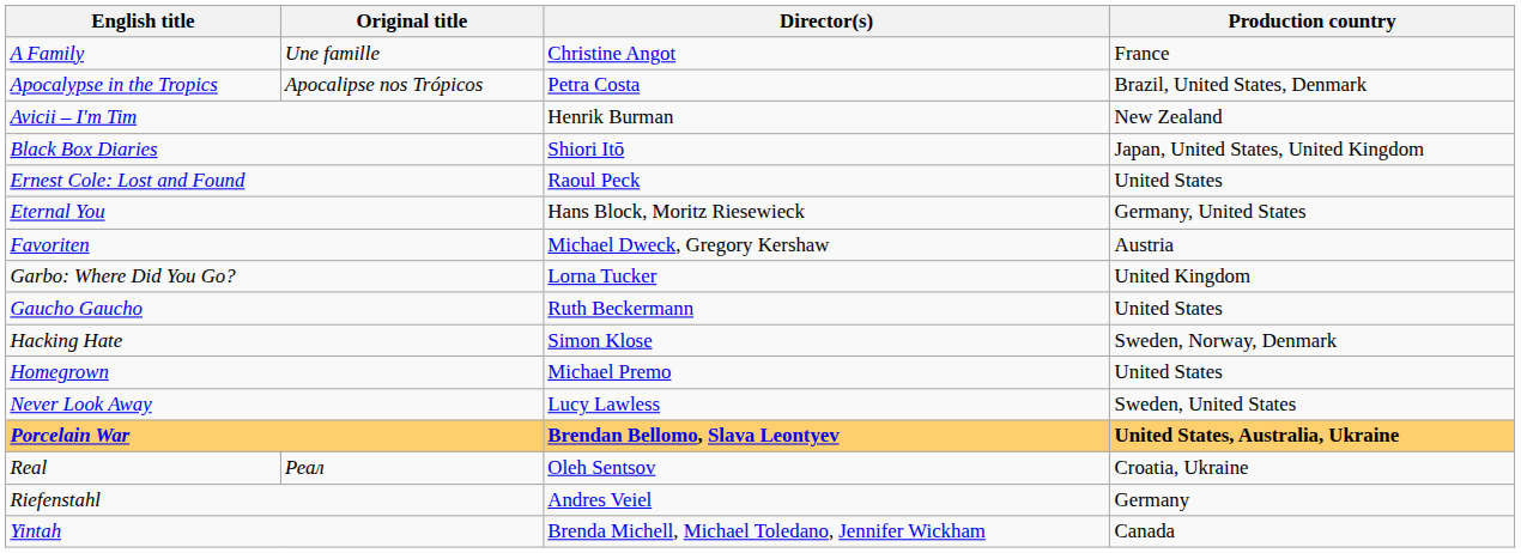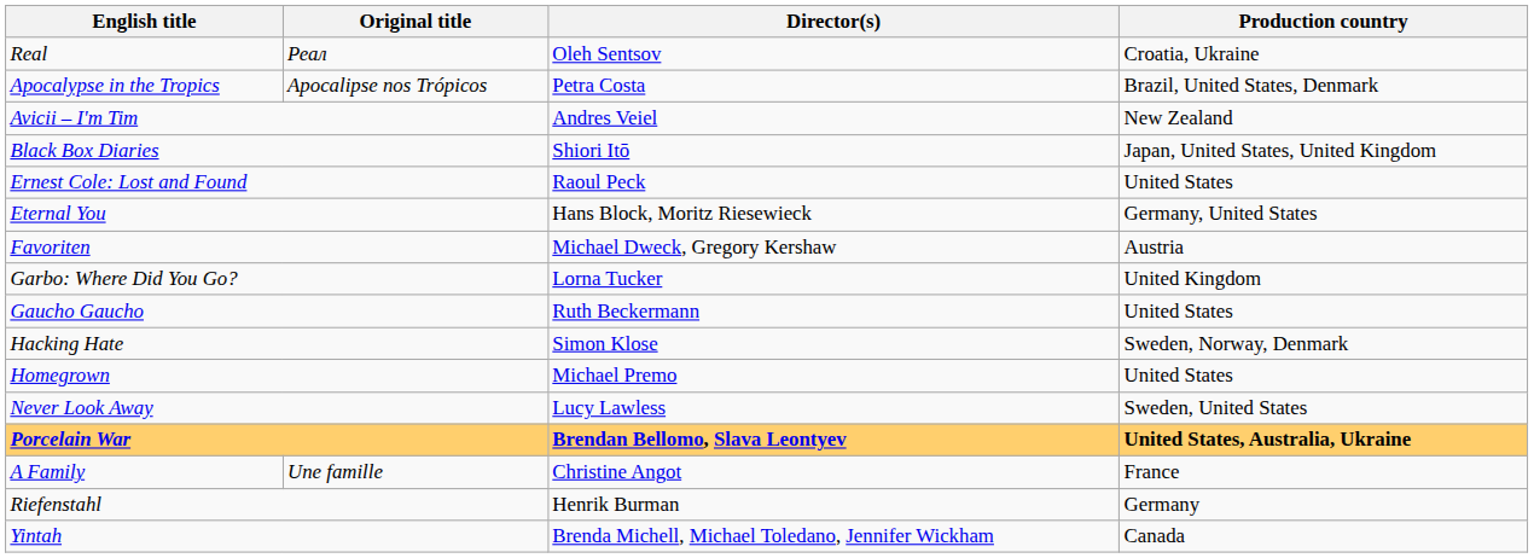 <table class="wikitable" style="width:95%; margin-bottom:2px">
 <tr>
 <th>English title</th>
 <th>Original title</th>
 <th>Director(s)</th>
 <th>Production country</th>
 </tr>
 <tr>
-<td><em><a href='#'>A Family</a></em></td>
-<td><em>Une famille</em></td>
-<td><a href='#'>Christine Angot</a></td>
-<td>France</td>
+<td><em>Real</em></td>
+<td><em>Реал</em></td>
+<td><a href='#'>Oleh Sentsov</a></td>
+<td>Croatia, Ukraine</td>
 </tr>
 <tr>
 <td><em><a href='#'>Apocalypse in the Tropics</a></em></td>
 <td><em>Apocalipse nos Trópicos</em></td>
 <td><a href='#'>Petra Costa</a></td>
 <td>Brazil, United States, Denmark</td>
 </tr>
 <tr>
 <td colspan="2"><em><a href='#'>Avicii – I'm Tim</a></em></td>
-<td>Henrik Burman</td>
+<td><a href='#'>Andres Veiel</a></td>
 <td>New Zealand</td>
 </tr>
 <tr>
 <td colspan="2"><em><a href='#'>Black Box Diaries</a></em></td>
 <td><a href='#'>Shiori Itō</a></td>
 <td>Japan, United States, United Kingdom</td>
 </tr>
 <tr>
 <td colspan="2"><em><a href='#'>Ernest Cole: Lost and Found</a></em></td>
 <td><a href='#'>Raoul Peck</a></td>
 <td>United States</td>
 </tr>
 <tr>
 <td colspan="2"><em><a href='#'>Eternal You</a></em></td>
 <td>Hans Block, Moritz Riesewieck</td>
 <td>Germany, United States</td>
 </tr>
 <tr>
 <td colspan="2"><em><a href='#'>Favoriten</a></em></td>
 <td><a href='#'>Michael Dweck</a>, Gregory Kershaw</td>
 <td>Austria</td>
 </tr>
 <tr>
 <td colspan="2"><em>Garbo: Where Did You Go?</em></td>
 <td><a href='#'>Lorna Tucker</a></td>
 <td>United Kingdom</td>
 </tr>
 <tr>
 <td colspan="2"><em><a href='#'>Gaucho Gaucho</a></em></td>
 <td><a href='#'>Ruth Beckermann</a></td>
 <td>United States</td>
 </tr>
 <tr>
 <td colspan="2"><em>Hacking Hate</em></td>
 <td><a href='#'>Simon Klose</a></td>
 <td>Sweden, Norway, Denmark</td>
 </tr>
 <tr>
 <td colspan="2"><em><a href='#'>Homegrown</a></em></td>
 <td><a href='#'>Michael Premo</a></td>
 <td>United States</td>
 </tr>
 <tr>
 <td colspan="2"><em><a href='#'>Never Look Away</a></em></td>
 <td><a href='#'>Lucy Lawless</a></td>
 <td>Sweden, United States</td>
 </tr>
 <tr style="background:#ffcf6d;font-weight: bold;">
 <td colspan="2"><em><a href='#'>Porcelain War</a></em></td>
 <td><a href='#'>Brendan Bellomo</a>, <a href='#'>Slava Leontyev</a></td>
 <td>United States, Australia, Ukraine</td>
 </tr>
 <tr>
-<td><em>Real</em></td>
-<td><em>Реал</em></td>
-<td><a href='#'>Oleh Sentsov</a></td>
-<td>Croatia, Ukraine</td>
+<td><em><a href='#'>A Family</a></em></td>
+<td><em>Une famille</em></td>
+<td><a href='#'>Christine Angot</a></td>
+<td>France</td>
 </tr>
 <tr>
 <td colspan="2"><em>Riefenstahl</em></td>
-<td><a href='#'>Andres Veiel</a></td>
+<td>Henrik Burman</td>
 <td>Germany</td>
 </tr>
 <tr>
 <td colspan="2"><em><a href='#'>Yintah</a></em></td>
 <td><a href='#'>Brenda Michell</a>, <a href='#'>Michael Toledano</a>, <a href='#'>Jennifer Wickham</a></td>
 <td>Canada</td>
 </tr>
 </table>
